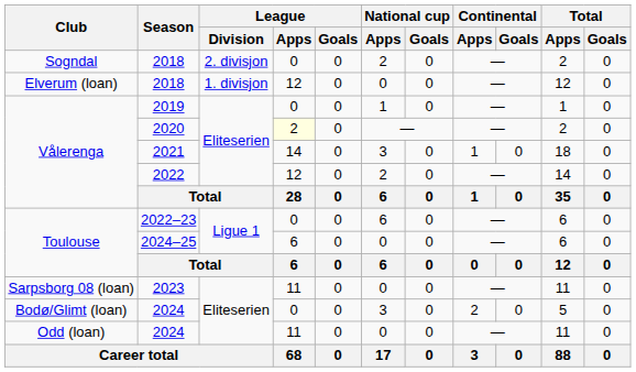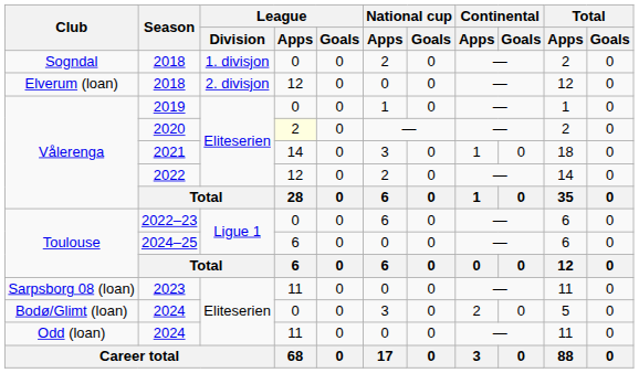 <table class="wikitable" style="text-align:center">
 <tr>
 <th rowspan=2>Club</th>
 <th rowspan=2>Season</th>
 <th colspan=3>League</th>
 <th colspan=2>National cup</th>
 <th colspan=2>Continental</th>
 <th colspan=2>Total</th>
 </tr>
 <tr>
 <th>Division</th>
 <th>Apps</th>
 <th>Goals</th>
 <th>Apps</th>
 <th>Goals</th>
 <th>Apps</th>
 <th>Goals</th>
 <th>Apps</th>
 <th>Goals</th>
 </tr>
 <tr>
 <td><a href='#'>Sogndal</a></td>
 <td><a href='#'>2018</a></td>
-<td><a href='#'>2. divisjon</a></td>
+<td><a href='#'>1. divisjon</a></td>
 <td>0</td>
 <td>0</td>
 <td>2</td>
 <td>0</td>
 <td colspan=2>—</td>
 <td>2</td>
 <td>0</td>
 </tr>
 <tr>
 <td><a href='#'>Elverum</a> (loan)</td>
 <td><a href='#'>2018</a></td>
-<td><a href='#'>1. divisjon</a></td>
+<td><a href='#'>2. divisjon</a></td>
 <td>12</td>
 <td>0</td>
 <td>0</td>
 <td>0</td>
 <td colspan=2>—</td>
 <td>12</td>
 <td>0</td>
 </tr>
 <tr>
 <td rowspan=5><a href='#'>Vålerenga</a></td>
 <td><a href='#'>2019</a></td>
 <td rowspan=4><a href='#'>Eliteserien</a></td>
 <td>0</td>
 <td>0</td>
 <td>1</td>
 <td>0</td>
 <td colspan=2>—</td>
 <td>1</td>
 <td>0</td>
 </tr>
 <tr>
 <td><a href='#'>2020</a></td>
 <td style="background: lightyellow;">2</td>
 <td>0</td>
 <td colspan=2>—</td>
 <td colspan=2>—</td>
 <td>2</td>
 <td>0</td>
 </tr>
 <tr>
 <td><a href='#'>2021</a></td>
 <td>14</td>
 <td>0</td>
 <td>3</td>
 <td>0</td>
 <td>1</td>
 <td>0</td>
 <td>18</td>
 <td>0</td>
 </tr>
 <tr>
 <td><a href='#'>2022</a></td>
 <td>12</td>
 <td>0</td>
 <td>2</td>
 <td>0</td>
 <td colspan=2>—</td>
 <td>14</td>
 <td>0</td>
 </tr>
 <tr>
 <th colspan=2>Total</th>
 <th>28</th>
 <th>0</th>
 <th>6</th>
 <th>0</th>
 <th>1</th>
 <th>0</th>
 <th>35</th>
 <th>0</th>
 </tr>
 <tr>
 <td rowspan=3><a href='#'>Toulouse</a></td>
 <td><a href='#'>2022–23</a></td>
 <td rowspan=2><a href='#'>Ligue 1</a></td>
 <td>0</td>
 <td>0</td>
 <td>6</td>
 <td>0</td>
 <td colspan=2>—</td>
 <td>6</td>
 <td>0</td>
 </tr>
 <tr>
 <td><a href='#'>2024–25</a></td>
 <td>6</td>
 <td>0</td>
 <td>0</td>
 <td>0</td>
 <td colspan=2>—</td>
 <td>6</td>
 <td>0</td>
 </tr>
 <tr>
 <th colspan=2>Total</th>
 <th>6</th>
 <th>0</th>
 <th>6</th>
 <th>0</th>
 <th>0</th>
 <th>0</th>
 <th>12</th>
 <th>0</th>
 </tr>
 <tr>
 <td><a href='#'>Sarpsborg 08</a> (loan)</td>
 <td><a href='#'>2023</a></td>
 <td rowspan=3>Eliteserien</td>
 <td>11</td>
 <td>0</td>
 <td>0</td>
 <td>0</td>
 <td colspan=2>—</td>
 <td>11</td>
 <td>0</td>
 </tr>
 <tr>
 <td><a href='#'>Bodø/Glimt</a> (loan)</td>
 <td><a href='#'>2024</a></td>
 <td>0</td>
 <td>0</td>
 <td>3</td>
 <td>0</td>
 <td>2</td>
 <td>0</td>
 <td>5</td>
 <td>0</td>
 </tr>
 <tr>
 <td><a href='#'>Odd</a> (loan)</td>
 <td><a href='#'>2024</a></td>
 <td>11</td>
 <td>0</td>
 <td>0</td>
 <td>0</td>
 <td colspan=2>—</td>
 <td>11</td>
 <td>0</td>
 </tr>
 <tr>
 <th colspan=3>Career total</th>
 <th>68</th>
 <th>0</th>
 <th>17</th>
 <th>0</th>
 <th>3</th>
 <th>0</th>
 <th>88</th>
 <th>0</th>
 </tr>
 </table>
